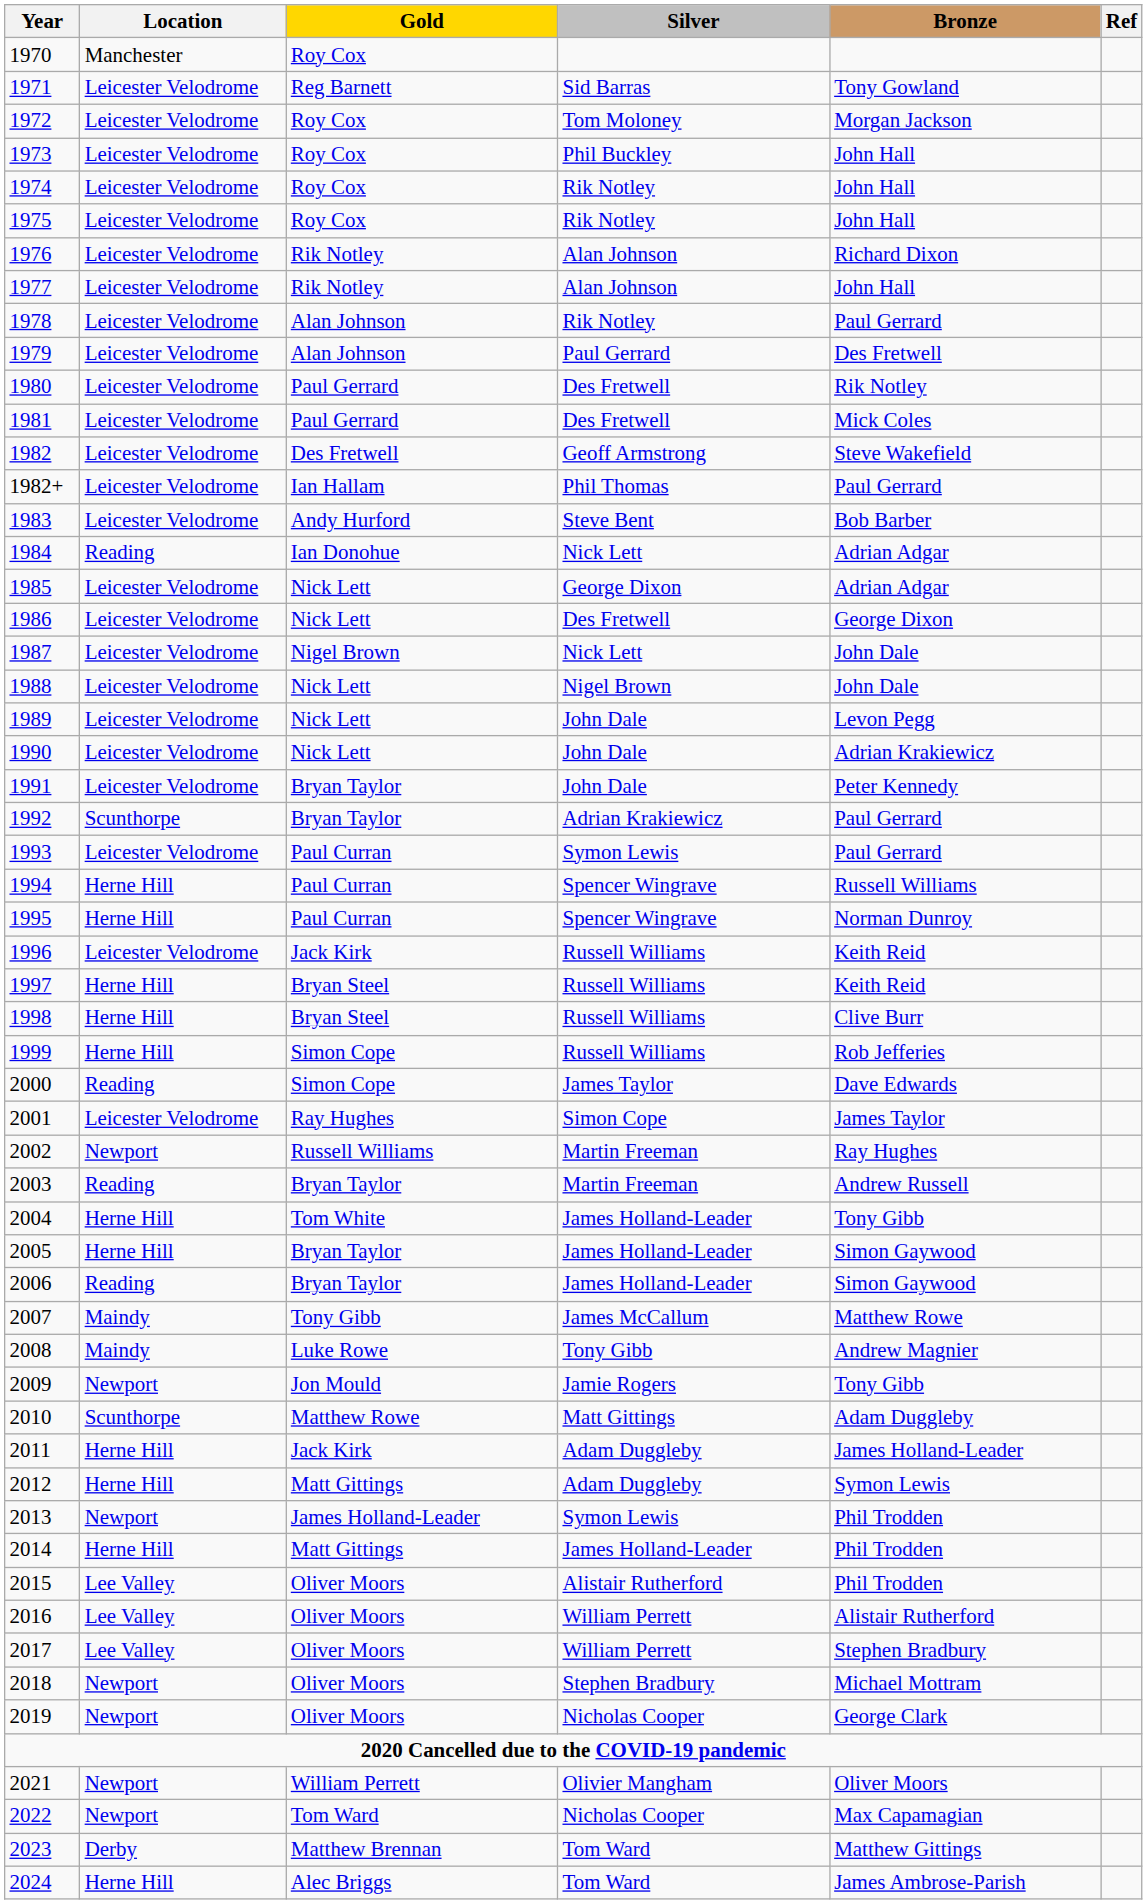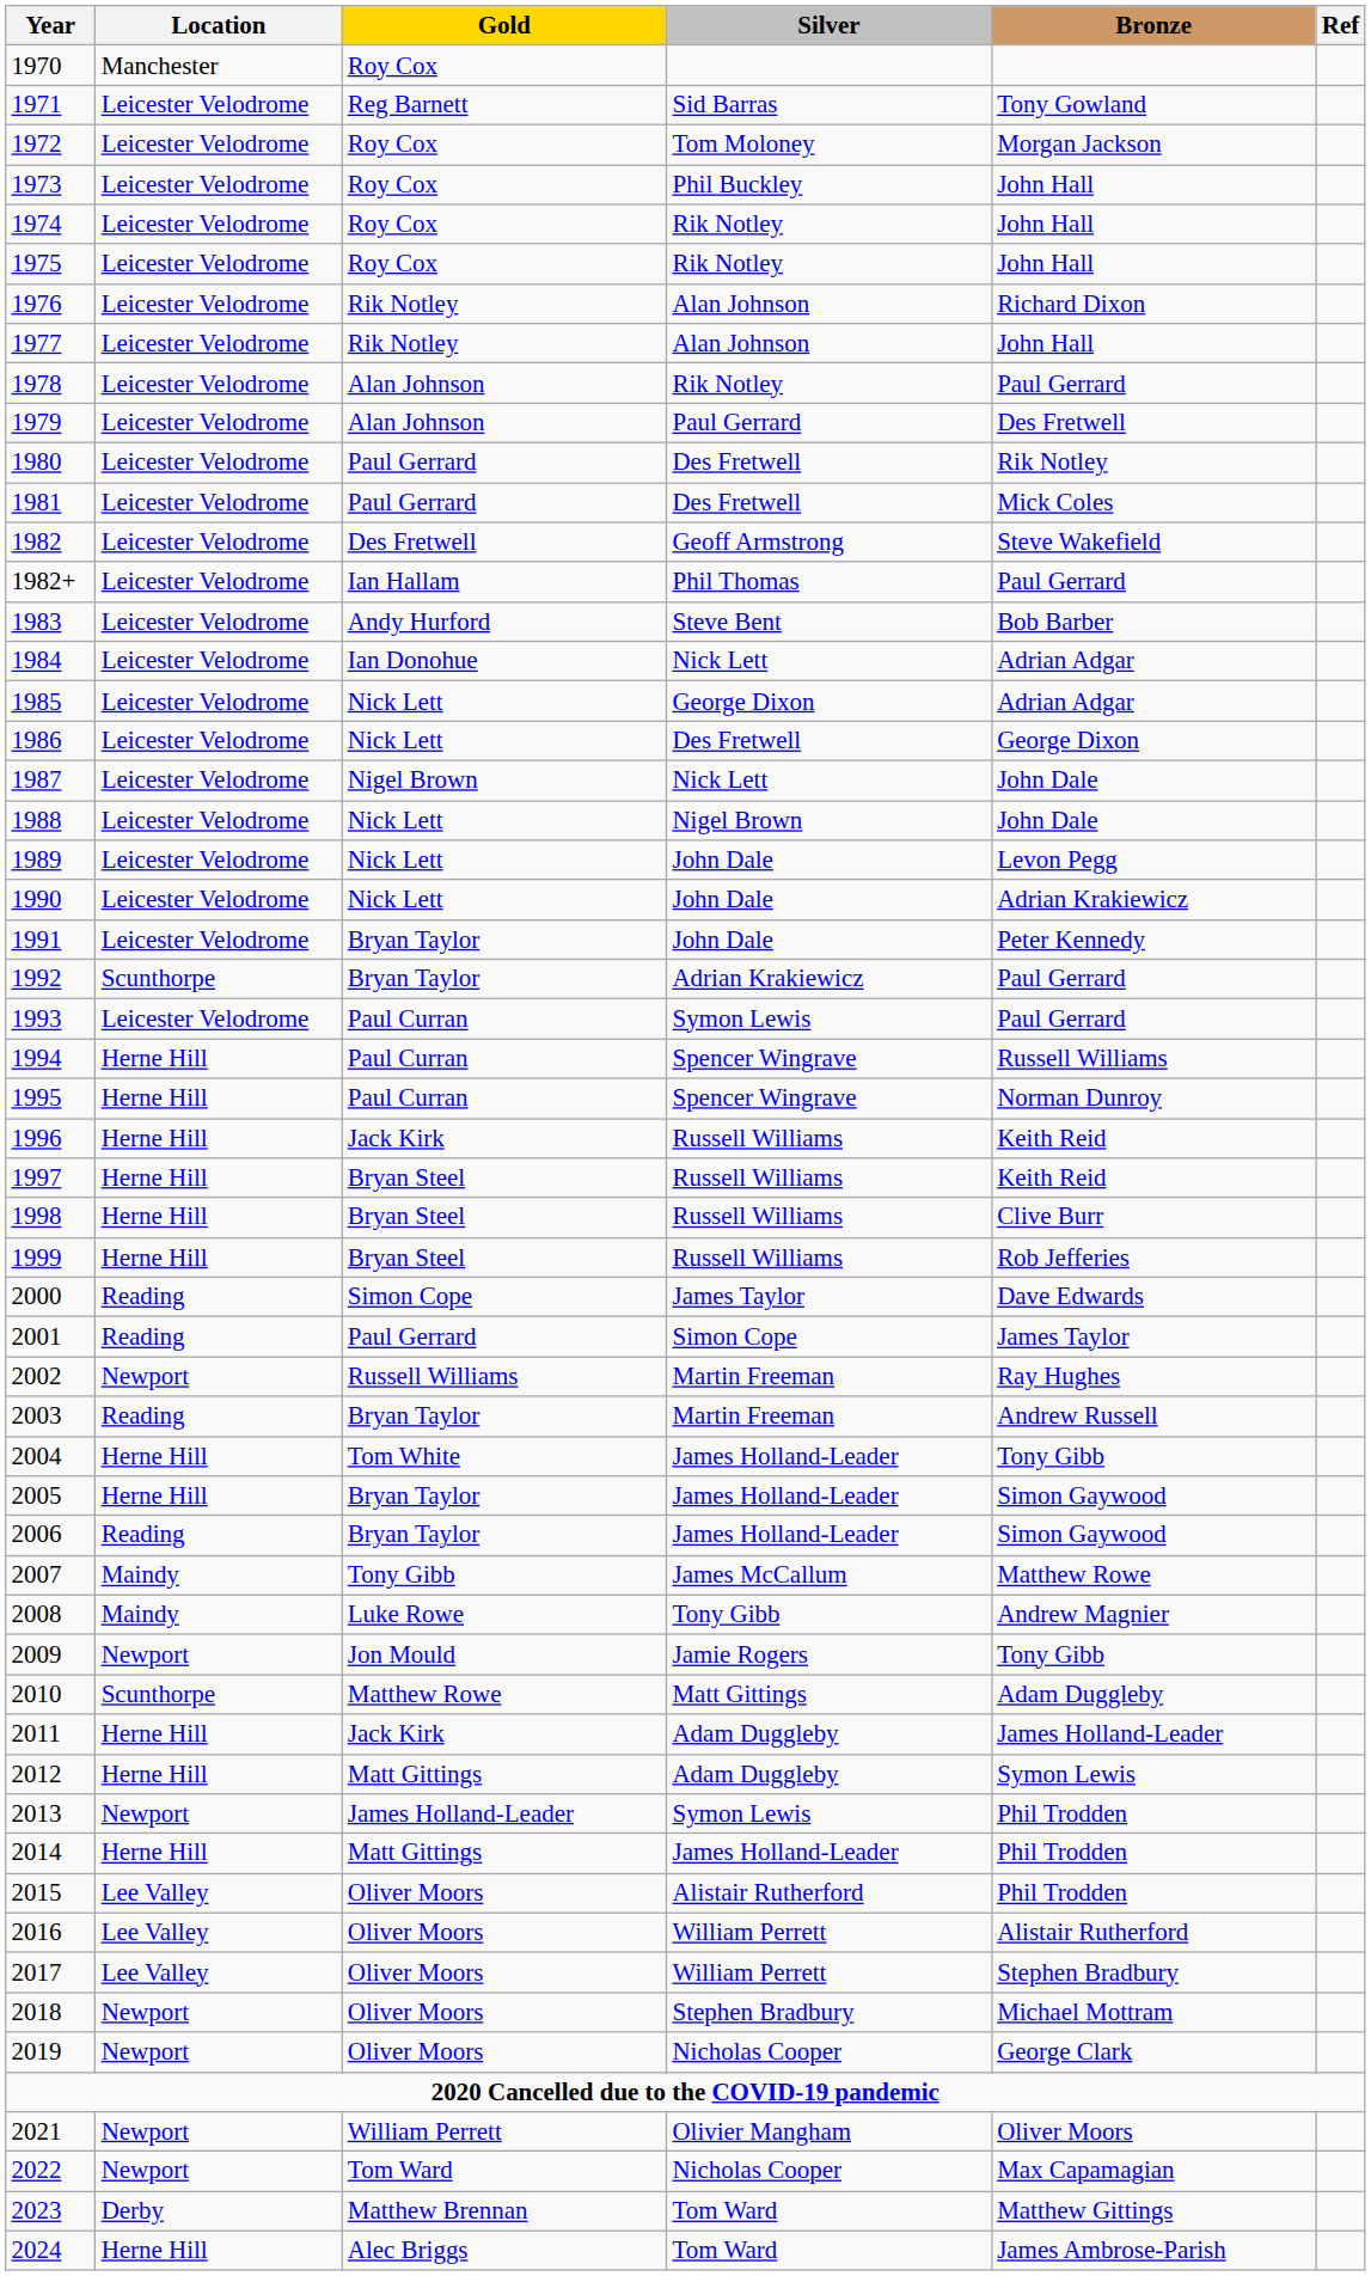 <table class="wikitable" style="font-size: 100%">
 <tr>
 <th width=50>Year</th>
 <th width=150>Location</th>
 <th width=200 style="background-color: gold;">Gold</th>
 <th width=200 style="background-color: silver;">Silver</th>
 <th width=200 style="background-color: #cc9966;">Bronze</th>
 <th width=20>Ref</th>
 </tr>
 <tr>
 <td>1970</td>
 <td>Manchester</td>
 <td><a href='#'>Roy Cox</a></td>
 <td></td>
 <td></td>
 <td></td>
 </tr>
 <tr>
 <td><a href='#'>1971</a></td>
 <td><a href='#'>Leicester Velodrome</a></td>
 <td><a href='#'>Reg Barnett</a></td>
 <td><a href='#'>Sid Barras</a></td>
 <td><a href='#'>Tony Gowland</a></td>
 <td></td>
 </tr>
 <tr>
 <td><a href='#'>1972</a></td>
 <td><a href='#'>Leicester Velodrome</a></td>
 <td><a href='#'>Roy Cox</a></td>
 <td><a href='#'>Tom Moloney</a></td>
 <td><a href='#'>Morgan Jackson</a></td>
 <td></td>
 </tr>
 <tr>
 <td><a href='#'>1973</a></td>
 <td><a href='#'>Leicester Velodrome</a></td>
 <td><a href='#'>Roy Cox</a></td>
 <td><a href='#'>Phil Buckley</a></td>
 <td><a href='#'>John Hall</a></td>
 <td></td>
 </tr>
 <tr>
 <td><a href='#'>1974</a></td>
 <td><a href='#'>Leicester Velodrome</a></td>
 <td><a href='#'>Roy Cox</a></td>
 <td><a href='#'>Rik Notley</a></td>
 <td><a href='#'>John Hall</a></td>
 <td></td>
 </tr>
 <tr>
 <td><a href='#'>1975</a></td>
 <td><a href='#'>Leicester Velodrome</a></td>
 <td><a href='#'>Roy Cox</a></td>
 <td><a href='#'>Rik Notley</a></td>
 <td><a href='#'>John Hall</a></td>
 <td></td>
 </tr>
 <tr>
 <td><a href='#'>1976</a></td>
 <td><a href='#'>Leicester Velodrome</a></td>
 <td><a href='#'>Rik Notley</a></td>
 <td><a href='#'>Alan Johnson</a></td>
 <td><a href='#'>Richard Dixon</a></td>
 <td></td>
 </tr>
 <tr>
 <td><a href='#'>1977</a></td>
 <td><a href='#'>Leicester Velodrome</a></td>
 <td><a href='#'>Rik Notley</a></td>
 <td><a href='#'>Alan Johnson</a></td>
 <td><a href='#'>John Hall</a></td>
 <td></td>
 </tr>
 <tr>
 <td><a href='#'>1978</a></td>
 <td><a href='#'>Leicester Velodrome</a></td>
 <td><a href='#'>Alan Johnson</a></td>
 <td><a href='#'>Rik Notley</a></td>
 <td><a href='#'>Paul Gerrard</a></td>
 <td></td>
 </tr>
 <tr>
 <td><a href='#'>1979</a></td>
 <td><a href='#'>Leicester Velodrome</a></td>
 <td><a href='#'>Alan Johnson</a></td>
 <td><a href='#'>Paul Gerrard</a></td>
 <td><a href='#'>Des Fretwell</a></td>
 <td></td>
 </tr>
 <tr>
 <td><a href='#'>1980</a></td>
 <td><a href='#'>Leicester Velodrome</a></td>
 <td><a href='#'>Paul Gerrard</a></td>
 <td><a href='#'>Des Fretwell</a></td>
 <td><a href='#'>Rik Notley</a></td>
 <td></td>
 </tr>
 <tr>
 <td><a href='#'>1981</a></td>
 <td><a href='#'>Leicester Velodrome</a></td>
 <td><a href='#'>Paul Gerrard</a></td>
 <td><a href='#'>Des Fretwell</a></td>
 <td><a href='#'>Mick Coles</a></td>
 <td></td>
 </tr>
 <tr>
 <td><a href='#'>1982</a></td>
 <td><a href='#'>Leicester Velodrome</a></td>
 <td><a href='#'>Des Fretwell</a></td>
 <td><a href='#'>Geoff Armstrong</a></td>
 <td><a href='#'>Steve Wakefield</a></td>
 <td></td>
 </tr>
 <tr>
 <td>1982+</td>
 <td><a href='#'>Leicester Velodrome</a></td>
 <td><a href='#'>Ian Hallam</a></td>
 <td><a href='#'>Phil Thomas</a></td>
 <td><a href='#'>Paul Gerrard</a></td>
 <td></td>
 </tr>
 <tr>
 <td><a href='#'>1983</a></td>
 <td><a href='#'>Leicester Velodrome</a></td>
 <td><a href='#'>Andy Hurford</a></td>
 <td><a href='#'>Steve Bent</a></td>
 <td><a href='#'>Bob Barber</a></td>
 <td></td>
 </tr>
 <tr>
 <td><a href='#'>1984</a></td>
-<td><a href='#'>Reading</a></td>
+<td><a href='#'>Leicester Velodrome</a></td>
 <td><a href='#'>Ian Donohue</a></td>
 <td><a href='#'>Nick Lett</a></td>
 <td><a href='#'>Adrian Adgar</a></td>
 <td></td>
 </tr>
 <tr>
 <td><a href='#'>1985</a></td>
 <td><a href='#'>Leicester Velodrome</a></td>
 <td><a href='#'>Nick Lett</a></td>
 <td><a href='#'>George Dixon</a></td>
 <td><a href='#'>Adrian Adgar</a></td>
 <td></td>
 </tr>
 <tr>
 <td><a href='#'>1986</a></td>
 <td><a href='#'>Leicester Velodrome</a></td>
 <td><a href='#'>Nick Lett</a></td>
 <td><a href='#'>Des Fretwell</a></td>
 <td><a href='#'>George Dixon</a></td>
 <td></td>
 </tr>
 <tr>
 <td><a href='#'>1987</a></td>
 <td><a href='#'>Leicester Velodrome</a></td>
 <td><a href='#'>Nigel Brown</a></td>
 <td><a href='#'>Nick Lett</a></td>
 <td><a href='#'>John Dale</a></td>
 <td></td>
 </tr>
 <tr>
 <td><a href='#'>1988</a></td>
 <td><a href='#'>Leicester Velodrome</a></td>
 <td><a href='#'>Nick Lett</a></td>
 <td><a href='#'>Nigel Brown</a></td>
 <td><a href='#'>John Dale</a></td>
 <td></td>
 </tr>
 <tr>
 <td><a href='#'>1989</a></td>
 <td><a href='#'>Leicester Velodrome</a></td>
 <td><a href='#'>Nick Lett</a></td>
 <td><a href='#'>John Dale</a></td>
 <td><a href='#'>Levon Pegg</a></td>
 <td></td>
 </tr>
 <tr>
 <td><a href='#'>1990</a></td>
 <td><a href='#'>Leicester Velodrome</a></td>
 <td><a href='#'>Nick Lett</a></td>
 <td><a href='#'>John Dale</a></td>
 <td><a href='#'>Adrian Krakiewicz</a></td>
 <td></td>
 </tr>
 <tr>
 <td><a href='#'>1991</a></td>
 <td><a href='#'>Leicester Velodrome</a></td>
 <td><a href='#'>Bryan Taylor</a></td>
 <td><a href='#'>John Dale</a></td>
 <td><a href='#'>Peter Kennedy</a></td>
 <td></td>
 </tr>
 <tr>
 <td><a href='#'>1992</a></td>
 <td><a href='#'>Scunthorpe</a></td>
 <td><a href='#'>Bryan Taylor</a></td>
 <td><a href='#'>Adrian Krakiewicz</a></td>
 <td><a href='#'>Paul Gerrard</a></td>
 <td></td>
 </tr>
 <tr>
 <td><a href='#'>1993</a></td>
 <td><a href='#'>Leicester Velodrome</a></td>
 <td><a href='#'>Paul Curran</a></td>
 <td><a href='#'>Symon Lewis</a></td>
 <td><a href='#'>Paul Gerrard</a></td>
 <td></td>
 </tr>
 <tr>
 <td><a href='#'>1994</a></td>
 <td><a href='#'>Herne Hill</a></td>
 <td><a href='#'>Paul Curran</a></td>
 <td><a href='#'>Spencer Wingrave</a></td>
 <td><a href='#'>Russell Williams</a></td>
 <td></td>
 </tr>
 <tr>
 <td><a href='#'>1995</a></td>
 <td><a href='#'>Herne Hill</a></td>
 <td><a href='#'>Paul Curran</a></td>
 <td><a href='#'>Spencer Wingrave</a></td>
 <td><a href='#'>Norman Dunroy</a></td>
 <td></td>
 </tr>
 <tr>
 <td><a href='#'>1996</a></td>
-<td><a href='#'>Leicester Velodrome</a></td>
+<td><a href='#'>Herne Hill</a></td>
 <td><a href='#'>Jack Kirk</a></td>
 <td><a href='#'>Russell Williams</a></td>
 <td><a href='#'>Keith Reid</a></td>
 <td></td>
 </tr>
 <tr>
 <td><a href='#'>1997</a></td>
 <td><a href='#'>Herne Hill</a></td>
 <td><a href='#'>Bryan Steel</a></td>
 <td><a href='#'>Russell Williams</a></td>
 <td><a href='#'>Keith Reid</a></td>
 <td></td>
 </tr>
 <tr>
 <td><a href='#'>1998</a></td>
 <td><a href='#'>Herne Hill</a></td>
 <td><a href='#'>Bryan Steel</a></td>
 <td><a href='#'>Russell Williams</a></td>
 <td><a href='#'>Clive Burr</a></td>
 <td></td>
 </tr>
 <tr>
 <td><a href='#'>1999</a></td>
 <td><a href='#'>Herne Hill</a></td>
-<td><a href='#'>Simon Cope</a></td>
+<td><a href='#'>Bryan Steel</a></td>
 <td><a href='#'>Russell Williams</a></td>
 <td><a href='#'>Rob Jefferies</a></td>
 <td></td>
 </tr>
 <tr>
 <td>2000</td>
 <td><a href='#'>Reading</a></td>
 <td><a href='#'>Simon Cope</a></td>
 <td><a href='#'>James Taylor</a></td>
 <td><a href='#'>Dave Edwards</a></td>
 <td></td>
 </tr>
 <tr>
 <td>2001</td>
-<td><a href='#'>Leicester Velodrome</a></td>
-<td><a href='#'>Ray Hughes</a></td>
+<td><a href='#'>Reading</a></td>
+<td><a href='#'>Paul Gerrard</a></td>
 <td><a href='#'>Simon Cope</a></td>
 <td><a href='#'>James Taylor</a></td>
 <td></td>
 </tr>
 <tr>
 <td>2002</td>
 <td><a href='#'>Newport</a></td>
 <td><a href='#'>Russell Williams</a></td>
 <td><a href='#'>Martin Freeman</a></td>
 <td><a href='#'>Ray Hughes</a></td>
 <td></td>
 </tr>
 <tr>
 <td>2003</td>
 <td><a href='#'>Reading</a></td>
 <td><a href='#'>Bryan Taylor</a></td>
 <td><a href='#'>Martin Freeman</a></td>
 <td><a href='#'>Andrew Russell</a></td>
 <td></td>
 </tr>
 <tr>
 <td>2004</td>
 <td><a href='#'>Herne Hill</a></td>
 <td><a href='#'>Tom White</a></td>
 <td><a href='#'>James Holland-Leader</a></td>
 <td><a href='#'>Tony Gibb</a></td>
 <td></td>
 </tr>
 <tr>
 <td>2005</td>
 <td><a href='#'>Herne Hill</a></td>
 <td><a href='#'>Bryan Taylor</a></td>
 <td><a href='#'>James Holland-Leader</a></td>
 <td><a href='#'>Simon Gaywood</a></td>
 <td></td>
 </tr>
 <tr>
 <td>2006</td>
 <td><a href='#'>Reading</a></td>
 <td><a href='#'>Bryan Taylor</a></td>
 <td><a href='#'>James Holland-Leader</a></td>
 <td><a href='#'>Simon Gaywood</a></td>
 <td></td>
 </tr>
 <tr>
 <td>2007</td>
 <td><a href='#'>Maindy</a></td>
 <td><a href='#'>Tony Gibb</a></td>
 <td><a href='#'>James McCallum</a></td>
 <td><a href='#'>Matthew Rowe</a></td>
 <td></td>
 </tr>
 <tr>
 <td>2008</td>
 <td><a href='#'>Maindy</a></td>
 <td><a href='#'>Luke Rowe</a></td>
 <td><a href='#'>Tony Gibb</a></td>
 <td><a href='#'>Andrew Magnier</a></td>
 <td></td>
 </tr>
 <tr>
 <td>2009</td>
 <td><a href='#'>Newport</a></td>
 <td><a href='#'>Jon Mould</a></td>
 <td><a href='#'>Jamie Rogers</a></td>
 <td><a href='#'>Tony Gibb</a></td>
 <td></td>
 </tr>
 <tr>
 <td>2010</td>
 <td><a href='#'>Scunthorpe</a></td>
 <td><a href='#'>Matthew Rowe</a></td>
 <td><a href='#'>Matt Gittings</a></td>
 <td><a href='#'>Adam Duggleby</a></td>
 <td></td>
 </tr>
 <tr>
 <td>2011</td>
 <td><a href='#'>Herne Hill</a></td>
 <td><a href='#'>Jack Kirk</a></td>
 <td><a href='#'>Adam Duggleby</a></td>
 <td><a href='#'>James Holland-Leader</a></td>
 <td></td>
 </tr>
 <tr>
 <td>2012</td>
 <td><a href='#'>Herne Hill</a></td>
 <td><a href='#'>Matt Gittings</a></td>
 <td><a href='#'>Adam Duggleby</a></td>
 <td><a href='#'>Symon Lewis</a></td>
 <td></td>
 </tr>
 <tr>
 <td>2013</td>
 <td><a href='#'>Newport</a></td>
 <td><a href='#'>James Holland-Leader</a></td>
 <td><a href='#'>Symon Lewis</a></td>
 <td><a href='#'>Phil Trodden</a></td>
 <td></td>
 </tr>
 <tr>
 <td>2014</td>
 <td><a href='#'>Herne Hill</a></td>
 <td><a href='#'>Matt Gittings</a></td>
 <td><a href='#'>James Holland-Leader</a></td>
 <td><a href='#'>Phil Trodden</a></td>
 <td></td>
 </tr>
 <tr>
 <td>2015</td>
 <td><a href='#'>Lee Valley</a></td>
 <td><a href='#'>Oliver Moors</a></td>
 <td><a href='#'>Alistair Rutherford</a></td>
 <td><a href='#'>Phil Trodden</a></td>
 <td></td>
 </tr>
 <tr>
 <td>2016</td>
 <td><a href='#'>Lee Valley</a></td>
 <td><a href='#'>Oliver Moors</a></td>
 <td><a href='#'>William Perrett</a></td>
 <td><a href='#'>Alistair Rutherford</a></td>
 <td></td>
 </tr>
 <tr>
 <td>2017</td>
 <td><a href='#'>Lee Valley</a></td>
 <td><a href='#'>Oliver Moors</a></td>
 <td><a href='#'>William Perrett</a></td>
 <td><a href='#'>Stephen Bradbury</a></td>
 </tr>
 <tr>
 <td>2018</td>
 <td><a href='#'>Newport</a></td>
 <td><a href='#'>Oliver Moors</a></td>
 <td><a href='#'>Stephen Bradbury</a></td>
 <td><a href='#'>Michael Mottram</a></td>
 <td></td>
 </tr>
 <tr>
 <td>2019</td>
 <td><a href='#'>Newport</a></td>
 <td><a href='#'>Oliver Moors</a></td>
 <td><a href='#'>Nicholas Cooper</a></td>
 <td><a href='#'>George Clark</a></td>
 <td></td>
 </tr>
 <tr>
 <td colspan=6 align=center><strong>2020 Cancelled due to the <a href='#'>COVID-19 pandemic</a></strong></td>
 </tr>
 <tr>
 <td>2021</td>
 <td><a href='#'>Newport</a></td>
 <td><a href='#'>William Perrett</a></td>
 <td><a href='#'>Olivier Mangham</a></td>
 <td><a href='#'>Oliver Moors</a></td>
 <td></td>
 </tr>
 <tr>
 <td><a href='#'>2022</a></td>
 <td><a href='#'>Newport</a></td>
 <td><a href='#'>Tom Ward</a></td>
 <td><a href='#'>Nicholas Cooper</a></td>
 <td><a href='#'>Max Capamagian</a></td>
 <td></td>
 </tr>
 <tr>
 <td><a href='#'>2023</a></td>
 <td><a href='#'>Derby</a></td>
 <td><a href='#'>Matthew Brennan</a></td>
 <td><a href='#'>Tom Ward</a></td>
 <td><a href='#'>Matthew Gittings</a></td>
 <td></td>
 </tr>
 <tr>
 <td><a href='#'>2024</a></td>
 <td><a href='#'>Herne Hill</a></td>
 <td><a href='#'>Alec Briggs</a></td>
 <td><a href='#'>Tom Ward</a></td>
 <td><a href='#'>James Ambrose-Parish</a></td>
 <td></td>
 </tr>
 </table>
